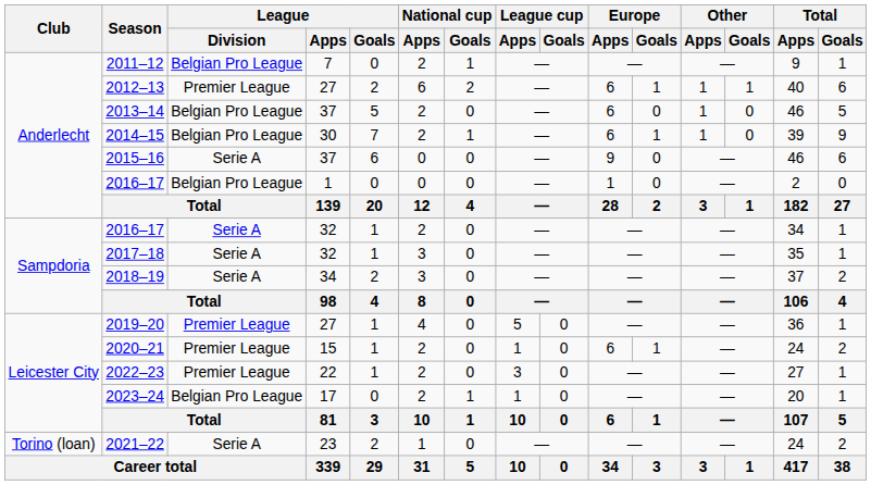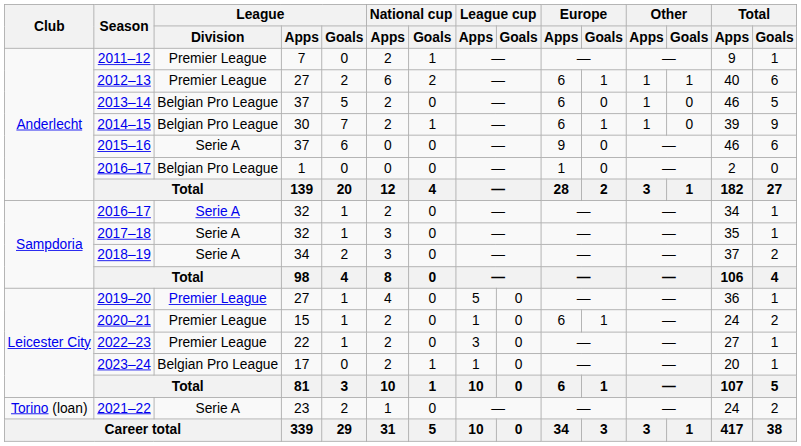 <table class="wikitable" style="text-align: center;">
 <tr>
 <th rowspan="2">Club</th>
 <th rowspan="2">Season</th>
 <th colspan="3">League</th>
 <th colspan="2">National cup</th>
 <th colspan="2">League cup</th>
 <th colspan="2">Europe</th>
 <th colspan="2">Other</th>
 <th colspan="2">Total</th>
 </tr>
 <tr>
 <th>Division</th>
 <th>Apps</th>
 <th>Goals</th>
 <th>Apps</th>
 <th>Goals</th>
 <th>Apps</th>
 <th>Goals</th>
 <th>Apps</th>
 <th>Goals</th>
 <th>Apps</th>
 <th>Goals</th>
 <th>Apps</th>
 <th>Goals</th>
 </tr>
 <tr>
 <td rowspan="7"><a href='#'>Anderlecht</a></td>
 <td><a href='#'>2011–12</a></td>
-<td><a href='#'>Belgian Pro League</a></td>
+<td>Premier League</td>
 <td>7</td>
 <td>0</td>
 <td>2</td>
 <td>1</td>
 <td colspan="2">—</td>
 <td colspan="2">—</td>
 <td colspan="2">—</td>
 <td>9</td>
 <td>1</td>
 </tr>
 <tr>
 <td><a href='#'>2012–13</a></td>
 <td>Premier League</td>
 <td>27</td>
 <td>2</td>
 <td>6</td>
 <td>2</td>
 <td colspan="2">—</td>
 <td>6</td>
 <td>1</td>
 <td>1</td>
 <td>1</td>
 <td>40</td>
 <td>6</td>
 </tr>
 <tr>
 <td><a href='#'>2013–14</a></td>
 <td>Belgian Pro League</td>
 <td>37</td>
 <td>5</td>
 <td>2</td>
 <td>0</td>
 <td colspan="2">—</td>
 <td>6</td>
 <td>0</td>
 <td>1</td>
 <td>0</td>
 <td>46</td>
 <td>5</td>
 </tr>
 <tr>
 <td><a href='#'>2014–15</a></td>
 <td>Belgian Pro League</td>
 <td>30</td>
 <td>7</td>
 <td>2</td>
 <td>1</td>
 <td colspan="2">—</td>
 <td>6</td>
 <td>1</td>
 <td>1</td>
 <td>0</td>
 <td>39</td>
 <td>9</td>
 </tr>
 <tr>
 <td><a href='#'>2015–16</a></td>
 <td>Serie A</td>
 <td>37</td>
 <td>6</td>
 <td>0</td>
 <td>0</td>
 <td colspan="2">—</td>
 <td>9</td>
 <td>0</td>
 <td colspan="2">—</td>
 <td>46</td>
 <td>6</td>
 </tr>
 <tr>
 <td><a href='#'>2016–17</a></td>
 <td>Belgian Pro League</td>
 <td>1</td>
 <td>0</td>
 <td>0</td>
 <td>0</td>
 <td colspan="2">—</td>
 <td>1</td>
 <td>0</td>
 <td colspan="2">—</td>
 <td>2</td>
 <td>0</td>
 </tr>
 <tr>
 <th colspan="2">Total</th>
 <th>139</th>
 <th>20</th>
 <th>12</th>
 <th>4</th>
 <th colspan="2">—</th>
 <th>28</th>
 <th>2</th>
 <th>3</th>
 <th>1</th>
 <th>182</th>
 <th>27</th>
 </tr>
 <tr>
 <td rowspan="4"><a href='#'>Sampdoria</a></td>
 <td><a href='#'>2016–17</a></td>
 <td><a href='#'>Serie A</a></td>
 <td>32</td>
 <td>1</td>
 <td>2</td>
 <td>0</td>
 <td colspan="2">—</td>
 <td colspan="2">—</td>
 <td colspan="2">—</td>
 <td>34</td>
 <td>1</td>
 </tr>
 <tr>
 <td><a href='#'>2017–18</a></td>
 <td>Serie A</td>
 <td>32</td>
 <td>1</td>
 <td>3</td>
 <td>0</td>
 <td colspan="2">—</td>
 <td colspan="2">—</td>
 <td colspan="2">—</td>
 <td>35</td>
 <td>1</td>
 </tr>
 <tr>
 <td><a href='#'>2018–19</a></td>
 <td>Serie A</td>
 <td>34</td>
 <td>2</td>
 <td>3</td>
 <td>0</td>
 <td colspan="2">—</td>
 <td colspan="2">—</td>
 <td colspan="2">—</td>
 <td>37</td>
 <td>2</td>
 </tr>
 <tr>
 <th colspan="2">Total</th>
 <th>98</th>
 <th>4</th>
 <th>8</th>
 <th>0</th>
 <th colspan="2">—</th>
 <th colspan="2">—</th>
 <th colspan="2">—</th>
 <th>106</th>
 <th>4</th>
 </tr>
 <tr>
 <td rowspan="5"><a href='#'>Leicester City</a></td>
 <td><a href='#'>2019–20</a></td>
 <td><a href='#'>Premier League</a></td>
 <td>27</td>
 <td>1</td>
 <td>4</td>
 <td>0</td>
 <td>5</td>
 <td>0</td>
 <td colspan="2">—</td>
 <td colspan="2">—</td>
 <td>36</td>
 <td>1</td>
 </tr>
 <tr>
 <td><a href='#'>2020–21</a></td>
 <td>Premier League</td>
 <td>15</td>
 <td>1</td>
 <td>2</td>
 <td>0</td>
 <td>1</td>
 <td>0</td>
 <td>6</td>
 <td>1</td>
 <td colspan="2">—</td>
 <td>24</td>
 <td>2</td>
 </tr>
 <tr>
 <td><a href='#'>2022–23</a></td>
 <td>Premier League</td>
 <td>22</td>
 <td>1</td>
 <td>2</td>
 <td>0</td>
 <td>3</td>
 <td>0</td>
 <td colspan="2">—</td>
 <td colspan="2">—</td>
 <td>27</td>
 <td>1</td>
 </tr>
 <tr>
 <td><a href='#'>2023–24</a></td>
 <td>Belgian Pro League</td>
 <td>17</td>
 <td>0</td>
 <td>2</td>
 <td>1</td>
 <td>1</td>
 <td>0</td>
 <td colspan="2">—</td>
 <td colspan="2">—</td>
 <td>20</td>
 <td>1</td>
 </tr>
 <tr>
 <th colspan="2">Total</th>
 <th>81</th>
 <th>3</th>
 <th>10</th>
 <th>1</th>
 <th>10</th>
 <th>0</th>
 <th>6</th>
 <th>1</th>
 <th colspan="2">—</th>
 <th>107</th>
 <th>5</th>
 </tr>
 <tr>
 <td><a href='#'>Torino</a> (loan)</td>
 <td><a href='#'>2021–22</a></td>
 <td>Serie A</td>
 <td>23</td>
 <td>2</td>
 <td>1</td>
 <td>0</td>
 <td colspan="2">—</td>
 <td colspan="2">—</td>
 <td colspan="2">—</td>
 <td>24</td>
 <td>2</td>
 </tr>
 <tr>
 <th colspan="3">Career total</th>
 <th>339</th>
 <th>29</th>
 <th>31</th>
 <th>5</th>
 <th>10</th>
 <th>0</th>
 <th>34</th>
 <th>3</th>
 <th>3</th>
 <th>1</th>
 <th>417</th>
 <th>38</th>
 </tr>
 </table>
